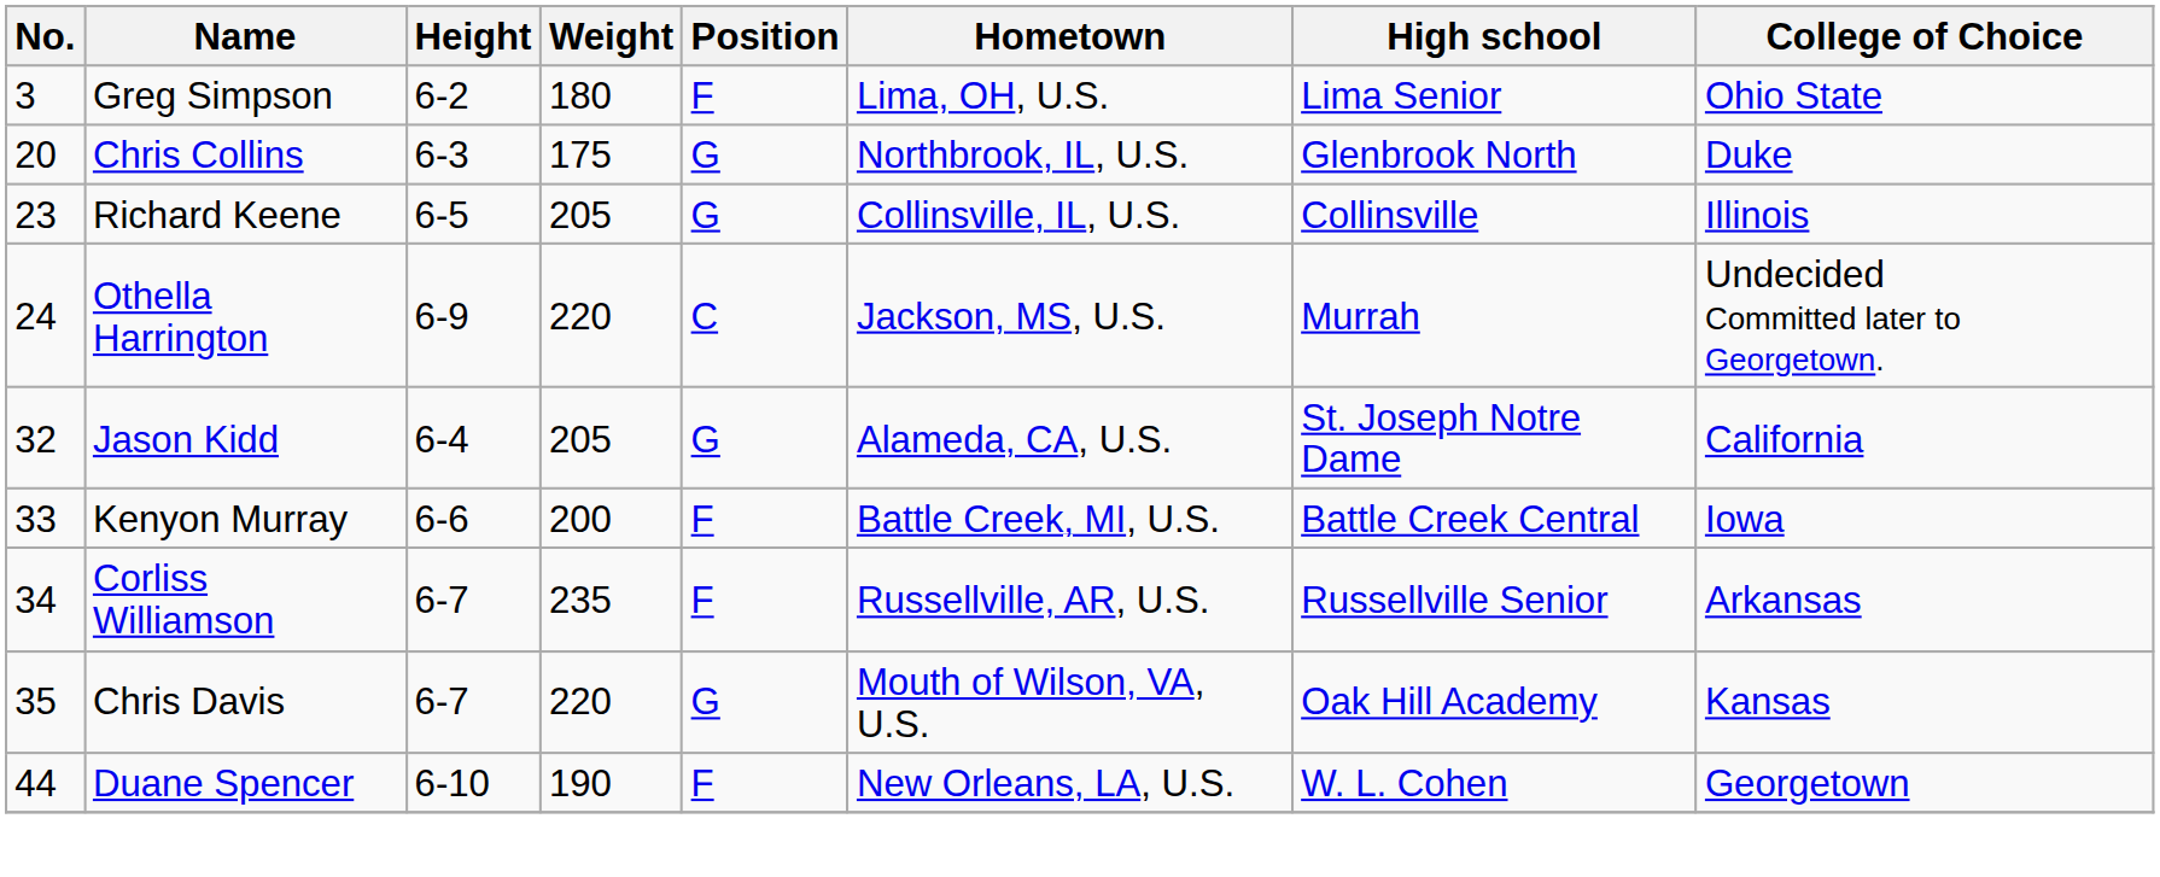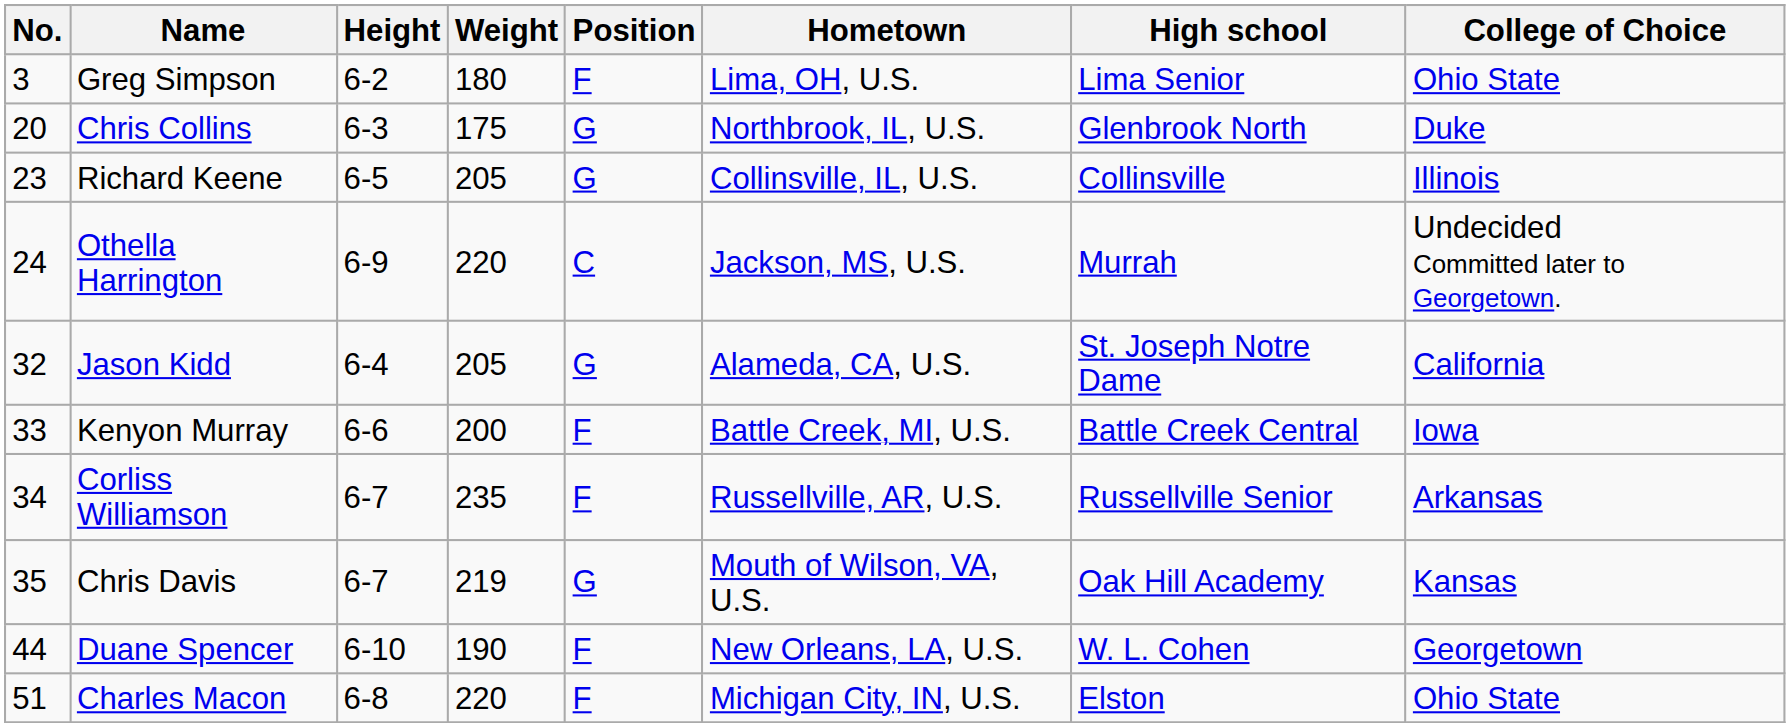 <table class="wikitable sortable" style="font-size: 95%;">
 <tr>
 <th>No.</th>
 <th>Name</th>
 <th>Height</th>
 <th>Weight</th>
 <th>Position</th>
 <th>Hometown</th>
 <th>High school</th>
 <th>College of Choice</th>
 </tr>
 <tr>
 <td>3</td>
 <td>Greg Simpson</td>
 <td>6-2</td>
 <td>180</td>
 <td><a href='#'>F</a></td>
 <td><a href='#'>Lima, OH</a>, U.S.</td>
 <td><a href='#'>Lima Senior</a></td>
 <td><a href='#'>Ohio State</a></td>
 </tr>
 <tr>
 <td>20</td>
 <td><a href='#'>Chris Collins</a></td>
 <td>6-3</td>
 <td>175</td>
 <td><a href='#'>G</a></td>
 <td><a href='#'>Northbrook, IL</a>, U.S.</td>
 <td><a href='#'>Glenbrook North</a></td>
 <td><a href='#'>Duke</a></td>
 </tr>
 <tr>
 <td>23</td>
 <td>Richard Keene</td>
 <td>6-5</td>
 <td>205</td>
 <td><a href='#'>G</a></td>
 <td><a href='#'>Collinsville, IL</a>, U.S.</td>
 <td><a href='#'>Collinsville</a></td>
 <td><a href='#'>Illinois</a></td>
 </tr>
 <tr>
 <td>24</td>
 <td><a href='#'>Othella Harrington</a></td>
 <td>6-9</td>
 <td>220</td>
 <td><a href='#'>C</a></td>
 <td><a href='#'>Jackson, MS</a>, U.S.</td>
 <td><a href='#'>Murrah</a></td>
 <td>Undecided<br><small>Committed later to <a href='#'>Georgetown</a>.</small></td>
 </tr>
 <tr>
 <td>32</td>
 <td><a href='#'>Jason Kidd</a></td>
 <td>6-4</td>
 <td>205</td>
 <td><a href='#'>G</a></td>
 <td><a href='#'>Alameda, CA</a>, U.S.</td>
 <td><a href='#'>St. Joseph Notre Dame</a></td>
 <td><a href='#'>California</a></td>
 </tr>
 <tr>
 <td>33</td>
 <td>Kenyon Murray</td>
 <td>6-6</td>
 <td>200</td>
 <td><a href='#'>F</a></td>
 <td><a href='#'>Battle Creek, MI</a>, U.S.</td>
 <td><a href='#'>Battle Creek Central</a></td>
 <td><a href='#'>Iowa</a></td>
 </tr>
 <tr>
 <td>34</td>
 <td><a href='#'>Corliss Williamson</a></td>
 <td>6-7</td>
 <td>235</td>
 <td><a href='#'>F</a></td>
 <td><a href='#'>Russellville, AR</a>, U.S.</td>
 <td><a href='#'>Russellville Senior</a></td>
 <td><a href='#'>Arkansas</a></td>
 </tr>
 <tr>
 <td>35</td>
 <td>Chris Davis</td>
 <td>6-7</td>
-<td>220</td>
+<td>219</td>
 <td><a href='#'>G</a></td>
 <td><a href='#'>Mouth of Wilson, VA</a>, U.S.</td>
 <td><a href='#'>Oak Hill Academy</a></td>
 <td><a href='#'>Kansas</a></td>
 </tr>
 <tr>
 <td>44</td>
 <td><a href='#'>Duane Spencer</a></td>
 <td>6-10</td>
 <td>190</td>
 <td><a href='#'>F</a></td>
 <td><a href='#'>New Orleans, LA</a>, U.S.</td>
 <td><a href='#'>W. L. Cohen</a></td>
 <td><a href='#'>Georgetown</a></td>
 </tr>
 <tr>
+<td>51</td>
+<td><a href='#'>Charles Macon</a></td>
+<td>6-8</td>
+<td>220</td>
+<td><a href='#'>F</a></td>
+<td><a href='#'>Michigan City, IN</a>, U.S.</td>
+<td><a href='#'>Elston</a></td>
+<td><a href='#'>Ohio State</a></td>
+</tr>
+<tr>
 </tr>
 </table>
